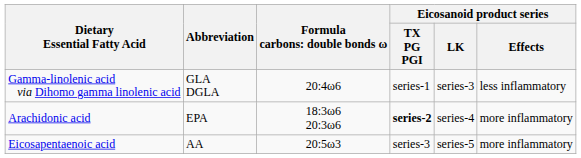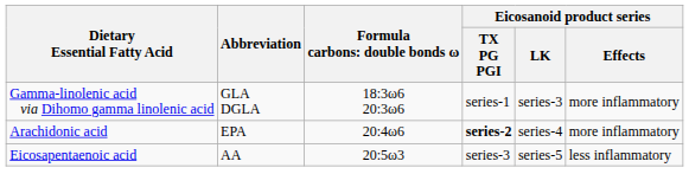 <table class="wikitable" style="margin:1em auto;">
 <tr>
 <th rowspan=2>Dietary<br>Essential Fatty Acid</th>
 <th rowspan=2>Abbreviation</th>
 <th rowspan=2>Formula <br>carbons: double bonds ω</th>
 <th colspan=3>Eicosanoid product series</th>
 </tr>
 <tr>
 <th>TX<br>PG<br>PGI</th>
 <th>LK</th>
 <th>Effects</th>
 </tr>
 <tr>
 <td><a href='#'>Gamma-linolenic acid</a><br>   <em>via</em> <a href='#'>Dihomo gamma linolenic acid</a></td>
 <td>GLA<br>DGLA</td>
-<td align=center>20:4ω6</td>
+<td align=center>18:3ω6<br>20:3ω6</td>
 <td>series-1</td>
 <td>series-3</td>
-<td>less inflammatory</td>
+<td>more inflammatory</td>
 </tr>
 <tr>
 <td><a href='#'>Arachidonic acid</a></td>
 <td>EPA</td>
-<td align=center>18:3ω6<br>20:3ω6</td>
+<td align=center>20:4ω6</td>
 <td><strong>series-2</strong></td>
 <td>series-4</td>
 <td>more inflammatory</td>
 </tr>
 <tr>
 <td><a href='#'>Eicosapentaenoic acid</a></td>
 <td>AA</td>
 <td align=center>20:5ω3</td>
 <td>series-3</td>
 <td>series-5</td>
-<td>more inflammatory</td>
+<td>less inflammatory</td>
 </tr>
 </table>
